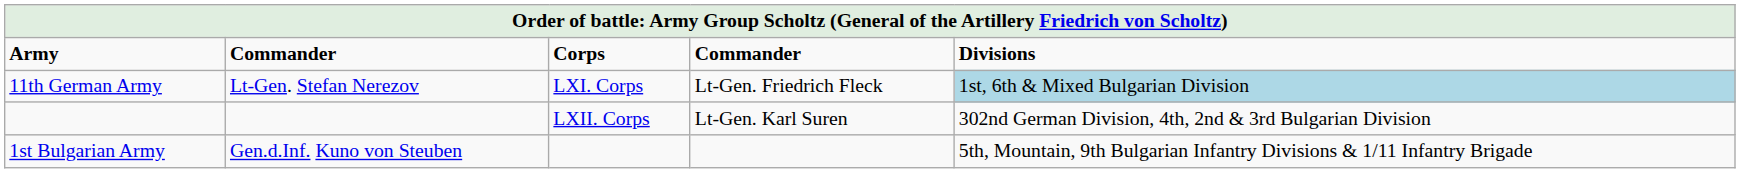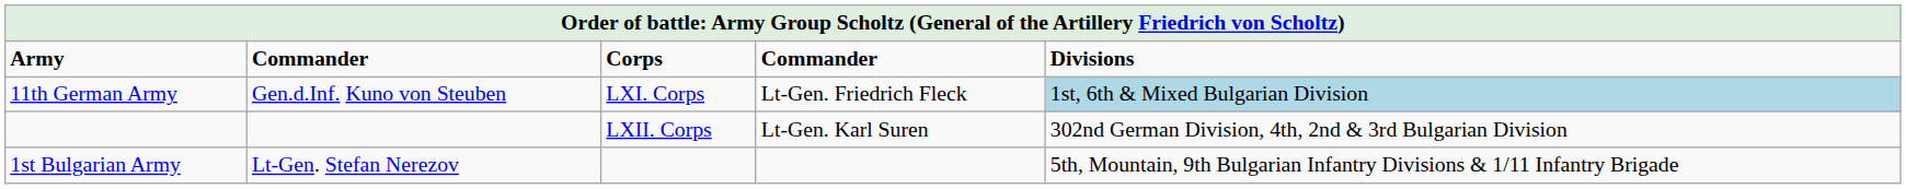 <table class="wikitable" width=100% style="font-size:90%;  margin: 0;">
 <tr>
 <th colspan=6 style=" background: #E0EEE0;">Order of battle: Army Group Scholtz (General of the Artillery <a href='#'>Friedrich von Scholtz</a>)</th>
 </tr>
 <tr>
 <td><strong>Army</strong></td>
 <td><strong>Commander</strong></td>
 <td><strong>Corps</strong></td>
 <td><strong>Commander</strong></td>
 <td><strong>Divisions</strong></td>
 </tr>
 <tr>
 <td><a href='#'>11th German Army</a></td>
-<td><a href='#'>Lt-Gen</a>. <a href='#'>Stefan Nerezov</a></td>
+<td><a href='#'>Gen.d.Inf.</a> <a href='#'>Kuno von Steuben</a></td>
 <td><a href='#'>LXI. Corps</a></td>
 <td>Lt-Gen. Friedrich Fleck</td>
 <td style="background: lightblue;">1st, 6th & Mixed Bulgarian Division</td>
 </tr>
 <tr>
 <td></td>
 <td></td>
 <td><a href='#'>LXII. Corps</a></td>
 <td>Lt-Gen. Karl Suren</td>
 <td>302nd German Division, 4th, 2nd & 3rd Bulgarian Division</td>
 </tr>
 <tr>
 <td><a href='#'>1st Bulgarian Army</a></td>
-<td><a href='#'>Gen.d.Inf.</a> <a href='#'>Kuno von Steuben</a></td>
+<td><a href='#'>Lt-Gen</a>. <a href='#'>Stefan Nerezov</a></td>
 <td></td>
 <td></td>
 <td>5th, Mountain, 9th Bulgarian Infantry Divisions & 1/11 Infantry Brigade</td>
 </tr>
 </table>
